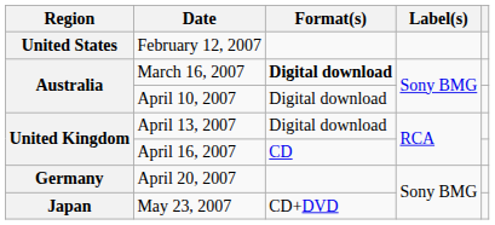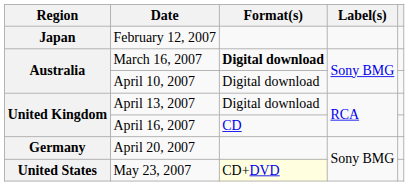 <table class="wikitable plainrowheaders">
 <tr>
 <th scope="col">Region</th>
 <th scope="col">Date</th>
 <th scope="col">Format(s)</th>
 <th scope="col">Label(s)</th>
 <th scope="col"></th>
 </tr>
 <tr>
-<th scope="row">United States</th>
+<th scope="row">Japan</th>
 <td>February 12, 2007</td>
 <td></td>
 <td></td>
 <td align="center"></td>
 </tr>
 <tr>
 <th scope="row" rowspan="2">Australia</th>
 <td>March 16, 2007</td>
 <td><strong>Digital download</strong></td>
 <td rowspan="2"><a href='#'>Sony BMG</a></td>
 <td></td>
 </tr>
 <tr>
 <td>April 10, 2007</td>
 <td>Digital download </td>
 <td></td>
 </tr>
 <tr>
 <th scope="row" rowspan="2">United Kingdom</th>
 <td>April 13, 2007</td>
 <td>Digital download </td>
 <td rowspan="2"><a href='#'>RCA</a></td>
 <td></td>
 </tr>
 <tr>
 <td>April 16, 2007</td>
 <td><a href='#'>CD</a></td>
 <td align="center"></td>
 </tr>
 <tr>
 <th scope="row">Germany</th>
 <td>April 20, 2007</td>
 <td></td>
 <td rowspan="2">Sony BMG</td>
 <td align="center"></td>
 </tr>
 <tr>
-<th scope="row">Japan</th>
+<th scope="row">United States</th>
 <td>May 23, 2007</td>
-<td>CD+<a href='#'>DVD</a></td>
+<td style="background: lightyellow;">CD+<a href='#'>DVD</a></td>
 <td></td>
 </tr>
 </table>
